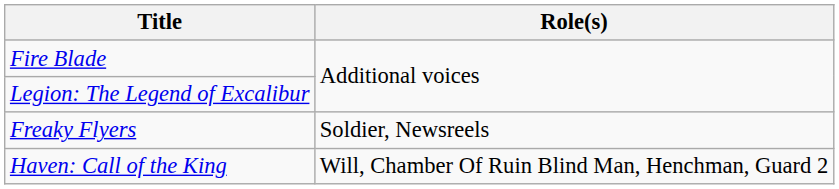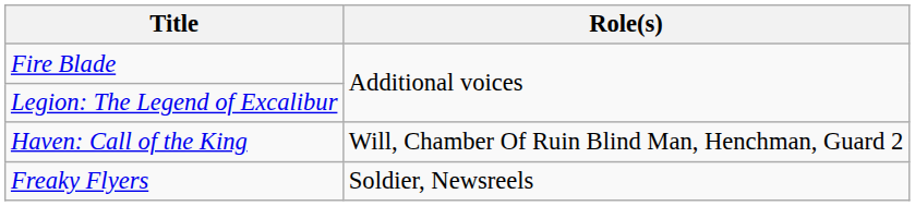 <table class="wikitable">
 <tr>
 <th>Title</th>
 <th>Role(s)</th>
 </tr>
 <tr>
 <td><em><a href='#'>Fire Blade</a></em></td>
 <td rowspan="2">Additional voices</td>
 </tr>
 <tr>
 <td><em><a href='#'>Legion: The Legend of Excalibur</a></em></td>
 </tr>
 <tr>
+<td><em><a href='#'>Haven: Call of the King</a></em></td>
+<td>Will, Chamber Of Ruin Blind Man, Henchman, Guard 2</td>
+</tr>
+<tr>
 <td><em><a href='#'>Freaky Flyers</a></em></td>
 <td>Soldier, Newsreels</td>
 </tr>
-<tr>
-<td><em><a href='#'>Haven: Call of the King</a></em></td>
-<td>Will, Chamber Of Ruin Blind Man, Henchman, Guard 2</td>
-</tr>
 </table>
